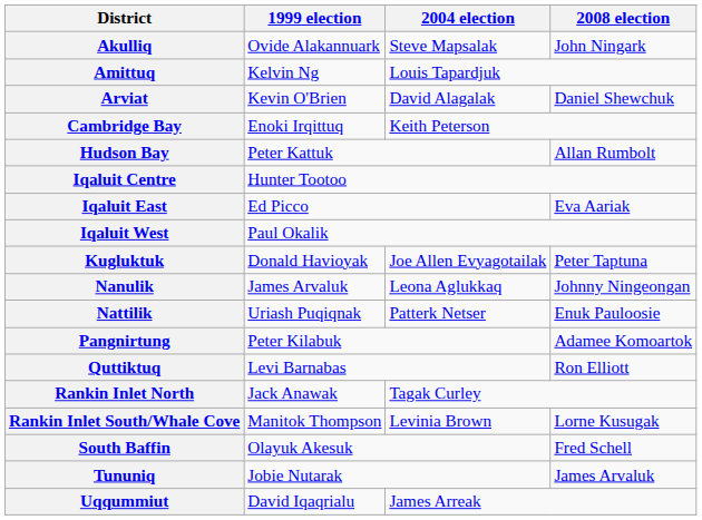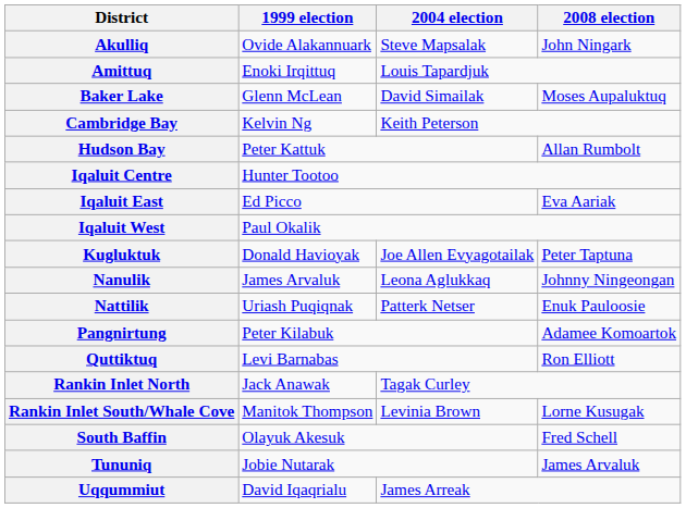 <table border=1 class="wikitable">
 <tr>
 <th>District</th>
 <th><a href='#'>1999 election</a></th>
 <th><a href='#'>2004 election</a></th>
 <th><a href='#'>2008 election</a></th>
 </tr>
 <tr>
 <th><a href='#'>Akulliq</a></th>
 <td><a href='#'>Ovide Alakannuark</a></td>
 <td><a href='#'>Steve Mapsalak</a></td>
 <td><a href='#'>John Ningark</a></td>
 </tr>
 <tr>
 <th><a href='#'>Amittuq</a></th>
-<td><a href='#'>Kelvin Ng</a></td>
+<td><a href='#'>Enoki Irqittuq</a></td>
 <td colspan=2><a href='#'>Louis Tapardjuk</a></td>
 </tr>
 <tr>
-<th><a href='#'>Arviat</a></th>
-<td><a href='#'>Kevin O'Brien</a></td>
-<td><a href='#'>David Alagalak</a></td>
-<td><a href='#'>Daniel Shewchuk</a></td>
+<th><a href='#'>Baker Lake</a></th>
+<td><a href='#'>Glenn McLean</a></td>
+<td><a href='#'>David Simailak</a></td>
+<td><a href='#'>Moses Aupaluktuq</a></td>
 </tr>
 <tr>
 <th><a href='#'>Cambridge Bay</a></th>
-<td><a href='#'>Enoki Irqittuq</a></td>
+<td><a href='#'>Kelvin Ng</a></td>
 <td colspan=2><a href='#'>Keith Peterson</a></td>
 </tr>
 <tr>
 <th><a href='#'>Hudson Bay</a></th>
 <td colspan=2><a href='#'>Peter Kattuk</a></td>
 <td><a href='#'>Allan Rumbolt</a></td>
 </tr>
 <tr>
 <th><a href='#'>Iqaluit Centre</a></th>
 <td colspan=3><a href='#'>Hunter Tootoo</a></td>
 </tr>
 <tr>
 <th><a href='#'>Iqaluit East</a></th>
 <td colspan=2><a href='#'>Ed Picco</a></td>
 <td><a href='#'>Eva Aariak</a></td>
 </tr>
 <tr>
 <th><a href='#'>Iqaluit West</a></th>
 <td colspan=3><a href='#'>Paul Okalik</a></td>
 </tr>
 <tr>
 <th><a href='#'>Kugluktuk</a></th>
 <td><a href='#'>Donald Havioyak</a></td>
 <td><a href='#'>Joe Allen Evyagotailak</a></td>
 <td><a href='#'>Peter Taptuna</a></td>
 </tr>
 <tr>
 <th><a href='#'>Nanulik</a></th>
 <td><a href='#'>James Arvaluk</a></td>
 <td><a href='#'>Leona Aglukkaq</a></td>
 <td><a href='#'>Johnny Ningeongan</a></td>
 </tr>
 <tr>
 <th><a href='#'>Nattilik</a></th>
 <td><a href='#'>Uriash Puqiqnak</a></td>
 <td><a href='#'>Patterk Netser</a></td>
 <td><a href='#'>Enuk Pauloosie</a></td>
 </tr>
 <tr>
 <th><a href='#'>Pangnirtung</a></th>
 <td colspan=2><a href='#'>Peter Kilabuk</a></td>
 <td><a href='#'>Adamee Komoartok</a></td>
 </tr>
 <tr>
 <th><a href='#'>Quttiktuq</a></th>
 <td colspan=2><a href='#'>Levi Barnabas</a></td>
 <td><a href='#'>Ron Elliott</a></td>
 </tr>
 <tr>
 <th><a href='#'>Rankin Inlet North</a></th>
 <td><a href='#'>Jack Anawak</a></td>
 <td colspan=2><a href='#'>Tagak Curley</a></td>
 </tr>
 <tr>
 <th><a href='#'>Rankin Inlet South/Whale Cove</a></th>
 <td><a href='#'>Manitok Thompson</a></td>
 <td><a href='#'>Levinia Brown</a></td>
 <td><a href='#'>Lorne Kusugak</a></td>
 </tr>
 <tr>
 <th><a href='#'>South Baffin</a></th>
 <td colspan=2><a href='#'>Olayuk Akesuk</a></td>
 <td><a href='#'>Fred Schell</a></td>
 </tr>
 <tr>
 <th><a href='#'>Tununiq</a></th>
 <td colspan=2><a href='#'>Jobie Nutarak</a></td>
 <td><a href='#'>James Arvaluk</a></td>
 </tr>
 <tr>
 <th><a href='#'>Uqqummiut</a></th>
 <td><a href='#'>David Iqaqrialu</a></td>
 <td colspan=2><a href='#'>James Arreak</a></td>
 </tr>
 </table>
